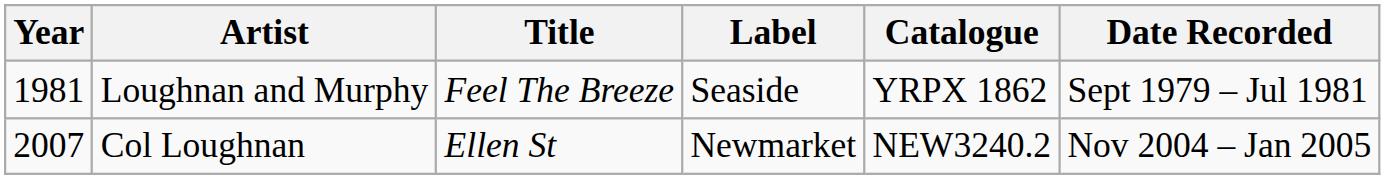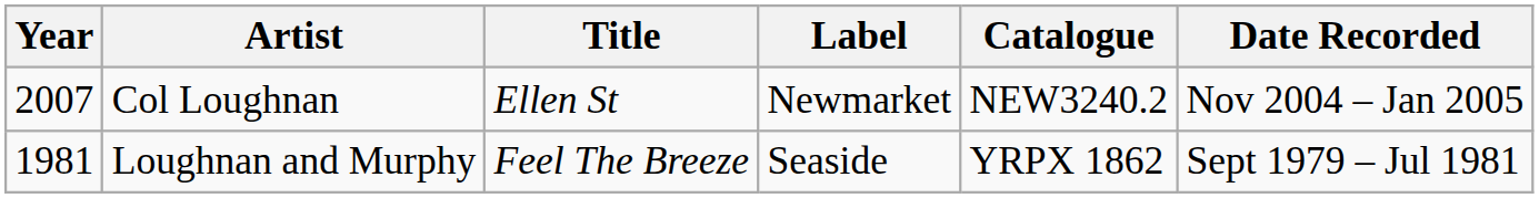 <table class="wikitable">
 <tr>
 <th>Year</th>
 <th>Artist</th>
 <th>Title</th>
 <th>Label</th>
 <th>Catalogue</th>
 <th>Date Recorded</th>
 </tr>
 <tr>
+<td>2007</td>
+<td>Col Loughnan</td>
+<td><em>Ellen St</em></td>
+<td>Newmarket</td>
+<td>NEW3240.2</td>
+<td>Nov 2004 – Jan 2005</td>
+</tr>
+<tr>
 <td>1981</td>
 <td>Loughnan and Murphy</td>
 <td><em>Feel The Breeze</em></td>
 <td>Seaside</td>
 <td>YRPX 1862</td>
 <td>Sept 1979 – Jul 1981</td>
 </tr>
-<tr>
-<td>2007</td>
-<td>Col Loughnan</td>
-<td><em>Ellen St</em></td>
-<td>Newmarket</td>
-<td>NEW3240.2</td>
-<td>Nov 2004 – Jan 2005</td>
-</tr>
 </table>
